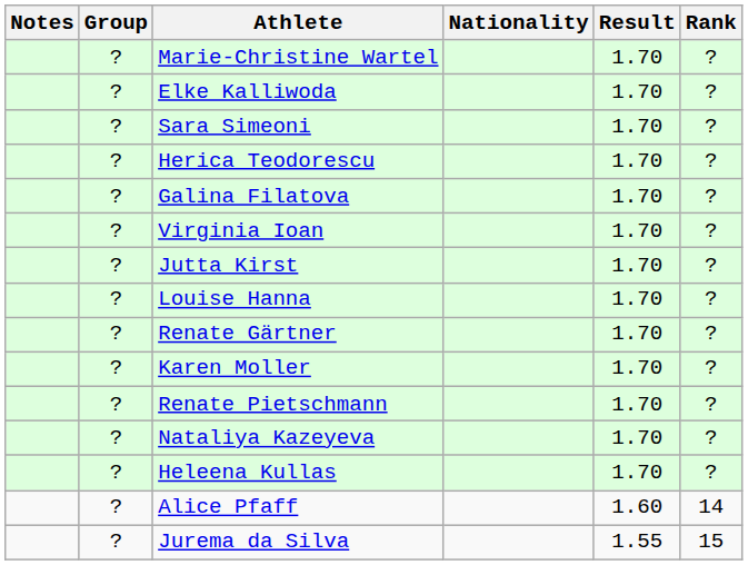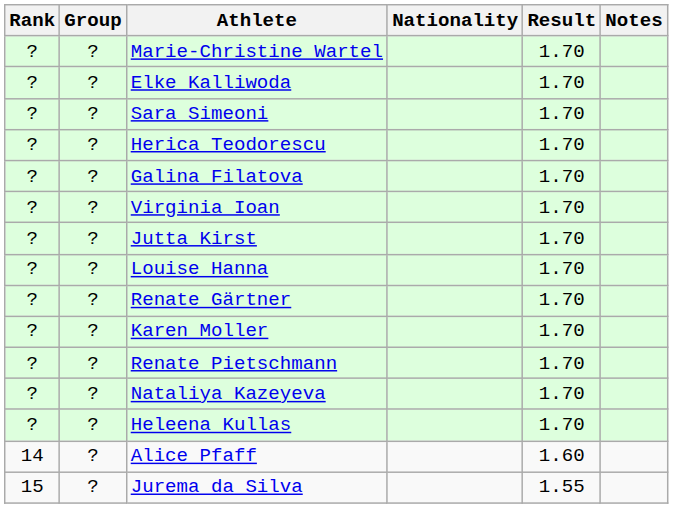 <table class="wikitable sortable" style="text-align:center">
 <tr>
-<th>Notes</th>
+<th>Rank</th>
 <th>Group</th>
 <th>Athlete</th>
 <th>Nationality</th>
 <th>Result</th>
-<th>Rank</th>
+<th>Notes</th>
 </tr>
 <tr bgcolor=ddffdd>
-<td></td>
+<td>?</td>
 <td>?</td>
 <td align=left><a href='#'>Marie-Christine Wartel</a></td>
 <td align=left></td>
 <td>1.70</td>
-<td>?</td>
+<td></td>
 </tr>
 <tr bgcolor=ddffdd>
-<td></td>
+<td>?</td>
 <td>?</td>
 <td align=left><a href='#'>Elke Kalliwoda</a></td>
 <td align=left></td>
 <td>1.70</td>
-<td>?</td>
+<td></td>
 </tr>
 <tr bgcolor=ddffdd>
-<td></td>
+<td>?</td>
 <td>?</td>
 <td align=left><a href='#'>Sara Simeoni</a></td>
 <td align=left></td>
 <td>1.70</td>
-<td>?</td>
+<td></td>
 </tr>
 <tr bgcolor=ddffdd>
-<td></td>
+<td>?</td>
 <td>?</td>
 <td align=left><a href='#'>Herica Teodorescu</a></td>
 <td align=left></td>
 <td>1.70</td>
-<td>?</td>
+<td></td>
 </tr>
 <tr bgcolor=ddffdd>
-<td></td>
+<td>?</td>
 <td>?</td>
 <td align=left><a href='#'>Galina Filatova</a></td>
 <td align=left></td>
 <td>1.70</td>
-<td>?</td>
+<td></td>
 </tr>
 <tr bgcolor=ddffdd>
-<td></td>
+<td>?</td>
 <td>?</td>
 <td align=left><a href='#'>Virginia Ioan</a></td>
 <td align=left></td>
 <td>1.70</td>
-<td>?</td>
+<td></td>
 </tr>
 <tr bgcolor=ddffdd>
-<td></td>
+<td>?</td>
 <td>?</td>
 <td align=left><a href='#'>Jutta Kirst</a></td>
 <td align=left></td>
 <td>1.70</td>
-<td>?</td>
+<td></td>
 </tr>
 <tr bgcolor=ddffdd>
-<td></td>
+<td>?</td>
 <td>?</td>
 <td align=left><a href='#'>Louise Hanna</a></td>
 <td align=left></td>
 <td>1.70</td>
-<td>?</td>
+<td></td>
 </tr>
 <tr bgcolor=ddffdd>
-<td></td>
+<td>?</td>
 <td>?</td>
 <td align=left><a href='#'>Renate Gärtner</a></td>
 <td align=left></td>
 <td>1.70</td>
-<td>?</td>
+<td></td>
 </tr>
 <tr bgcolor=ddffdd>
-<td></td>
+<td>?</td>
 <td>?</td>
 <td align=left><a href='#'>Karen Moller</a></td>
 <td align=left></td>
 <td>1.70</td>
-<td>?</td>
+<td></td>
 </tr>
 <tr bgcolor=ddffdd>
-<td></td>
+<td>?</td>
 <td>?</td>
 <td align=left><a href='#'>Renate Pietschmann</a></td>
 <td align=left></td>
 <td>1.70</td>
-<td>?</td>
+<td></td>
 </tr>
 <tr bgcolor=ddffdd>
-<td></td>
+<td>?</td>
 <td>?</td>
 <td align=left><a href='#'>Nataliya Kazeyeva</a></td>
 <td align=left></td>
 <td>1.70</td>
-<td>?</td>
+<td></td>
 </tr>
 <tr bgcolor=ddffdd>
-<td></td>
+<td>?</td>
 <td>?</td>
 <td align=left><a href='#'>Heleena Kullas</a></td>
 <td align=left></td>
 <td>1.70</td>
-<td>?</td>
+<td></td>
 </tr>
 <tr>
-<td></td>
+<td>14</td>
 <td>?</td>
 <td align=left><a href='#'>Alice Pfaff</a></td>
 <td align=left></td>
 <td>1.60</td>
-<td>14</td>
+<td></td>
 </tr>
 <tr>
-<td></td>
+<td>15</td>
 <td>?</td>
 <td align=left><a href='#'>Jurema da Silva</a></td>
 <td align=left></td>
 <td>1.55</td>
-<td>15</td>
+<td></td>
 </tr>
 </table>
